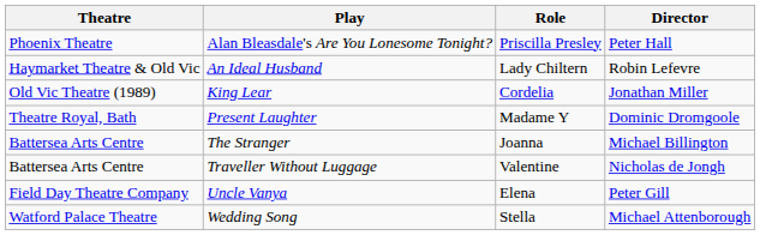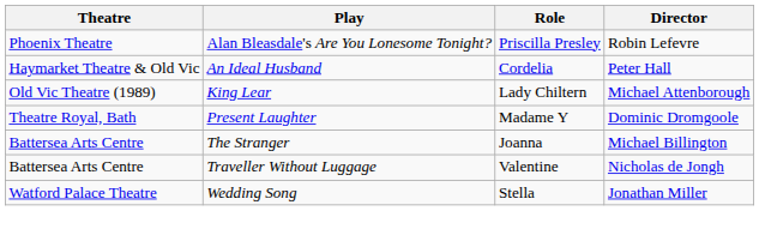 <table class="wikitable">
 <tr>
 <th>Theatre</th>
 <th>Play</th>
 <th>Role</th>
 <th>Director</th>
 </tr>
 <tr>
 <td><a href='#'>Phoenix Theatre</a></td>
 <td><a href='#'>Alan Bleasdale</a>'s <em>Are You Lonesome Tonight?</em></td>
 <td><a href='#'>Priscilla Presley</a></td>
-<td><a href='#'>Peter Hall</a></td>
+<td>Robin Lefevre</td>
 </tr>
 <tr>
 <td><a href='#'>Haymarket Theatre</a> & Old Vic</td>
 <td><em><a href='#'>An Ideal Husband</a></em></td>
-<td>Lady Chiltern</td>
-<td>Robin Lefevre</td>
+<td><a href='#'>Cordelia</a></td>
+<td><a href='#'>Peter Hall</a></td>
 </tr>
 <tr>
 <td><a href='#'>Old Vic Theatre</a> (1989)</td>
 <td><em><a href='#'>King Lear</a></em></td>
-<td><a href='#'>Cordelia</a></td>
-<td><a href='#'>Jonathan Miller</a></td>
+<td>Lady Chiltern</td>
+<td><a href='#'>Michael Attenborough</a></td>
 </tr>
 <tr>
 <td><a href='#'>Theatre Royal, Bath</a></td>
 <td><em><a href='#'>Present Laughter</a></em></td>
 <td>Madame Y</td>
 <td><a href='#'>Dominic Dromgoole</a></td>
 </tr>
 <tr>
 <td><a href='#'>Battersea Arts Centre</a></td>
 <td><em>The Stranger</em></td>
 <td>Joanna</td>
 <td><a href='#'>Michael Billington</a></td>
 </tr>
 <tr>
 <td>Battersea Arts Centre</td>
 <td><em>Traveller Without Luggage</em></td>
 <td>Valentine</td>
 <td><a href='#'>Nicholas de Jongh</a></td>
 </tr>
 <tr>
-<td><a href='#'>Field Day Theatre Company</a></td>
-<td><em><a href='#'>Uncle Vanya</a></em></td>
-<td>Elena</td>
-<td><a href='#'>Peter Gill</a></td>
-</tr>
-<tr>
 <td><a href='#'>Watford Palace Theatre</a></td>
 <td><em>Wedding Song</em></td>
 <td>Stella</td>
-<td><a href='#'>Michael Attenborough</a></td>
+<td><a href='#'>Jonathan Miller</a></td>
 </tr>
 </table>
